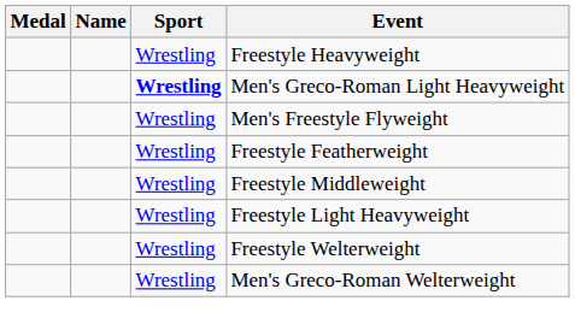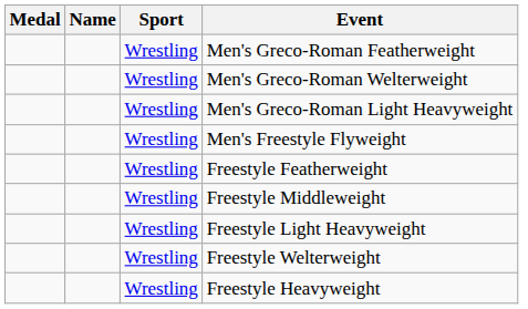 <table class="wikitable sortable">
 <tr>
 <th>Medal</th>
 <th>Name</th>
 <th>Sport</th>
 <th>Event</th>
 </tr>
 <tr>
 <td></td>
 <td></td>
 <td><a href='#'>Wrestling</a></td>
-<td>Freestyle Heavyweight</td>
+<td>Men's Greco-Roman Featherweight</td>
 </tr>
 <tr>
 <td></td>
 <td></td>
-<td><strong><a href='#'>Wrestling</a></strong></td>
+<td><a href='#'>Wrestling</a></td>
+<td>Men's Greco-Roman Welterweight</td>
+</tr>
+<tr>
+<td></td>
+<td></td>
+<td><a href='#'>Wrestling</a></td>
 <td>Men's Greco-Roman Light Heavyweight</td>
 </tr>
 <tr>
 <td></td>
 <td></td>
 <td><a href='#'>Wrestling</a></td>
 <td>Men's Freestyle Flyweight</td>
 </tr>
 <tr>
 <td></td>
 <td></td>
 <td><a href='#'>Wrestling</a></td>
 <td>Freestyle Featherweight</td>
 </tr>
 <tr>
 <td></td>
 <td></td>
 <td><a href='#'>Wrestling</a></td>
 <td>Freestyle Middleweight</td>
 </tr>
 <tr>
 <td></td>
 <td></td>
 <td><a href='#'>Wrestling</a></td>
 <td>Freestyle Light Heavyweight</td>
 </tr>
 <tr>
 <td></td>
 <td></td>
 <td><a href='#'>Wrestling</a></td>
 <td>Freestyle Welterweight</td>
 </tr>
 <tr>
 <td></td>
 <td></td>
 <td><a href='#'>Wrestling</a></td>
-<td>Men's Greco-Roman Welterweight</td>
+<td>Freestyle Heavyweight</td>
 </tr>
 </table>
